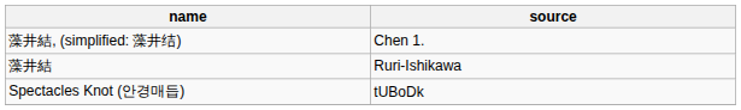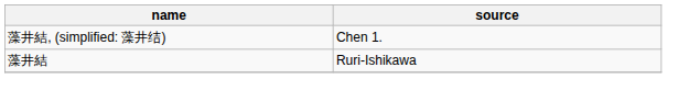 <table class="wikitable">
 <tr>
 <th width=25%>name</th>
 <th width=25%>source</th>
 </tr>
 <tr>
 <td>藻井結, (simplified: 藻井结)</td>
 <td>Chen 1.</td>
 </tr>
 <tr>
 <td>藻井結</td>
 <td>Ruri-Ishikawa</td>
 </tr>
 <tr>
-<td>Spectacles Knot (안경매듭)</td>
-<td>tUBoDk</td>
-</tr>
-<tr>
 </tr>
 </table>
